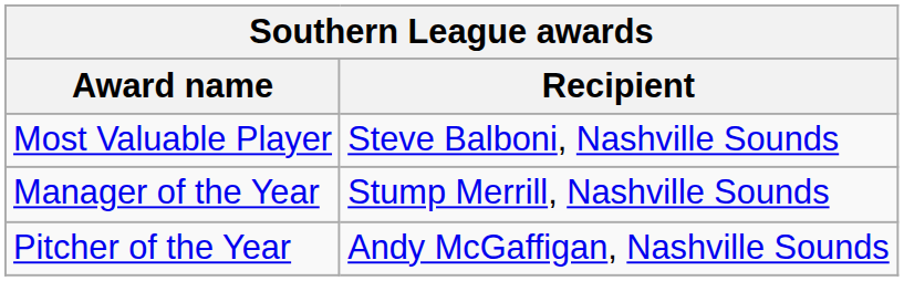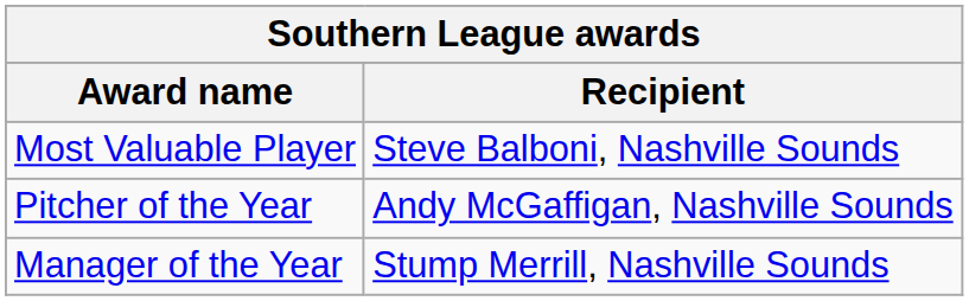 <table class="wikitable">
 <tr>
 <th colspan="2">Southern League awards</th>
 </tr>
 <tr>
 <th>Award name</th>
 <th>Recipient</th>
 </tr>
 <tr>
 <td><a href='#'>Most Valuable Player</a></td>
 <td><a href='#'>Steve Balboni</a>, <a href='#'>Nashville Sounds</a></td>
 </tr>
 <tr>
+<td><a href='#'>Pitcher of the Year</a></td>
+<td><a href='#'>Andy McGaffigan</a>, <a href='#'>Nashville Sounds</a></td>
+</tr>
+<tr>
 <td><a href='#'>Manager of the Year</a></td>
 <td><a href='#'>Stump Merrill</a>, <a href='#'>Nashville Sounds</a></td>
 </tr>
-<tr>
-<td><a href='#'>Pitcher of the Year</a></td>
-<td><a href='#'>Andy McGaffigan</a>, <a href='#'>Nashville Sounds</a></td>
-</tr>
 </table>
